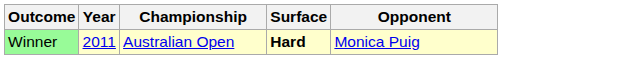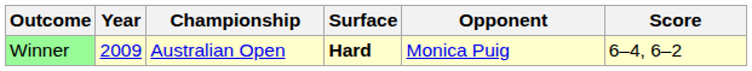 <table class="sortable wikitable" style=font-size:97%>
 <tr>
 <th>Outcome</th>
 <th>Year</th>
 <th width=140>Championship</th>
 <th>Surface</th>
 <th width=160>Opponent</th>
+<th width=110>Score</th>
 </tr>
 <tr style="background:#ffc;">
 <td style="background:#98fb98;">Winner</td>
-<td><a href='#'>2011</a></td>
+<td><a href='#'>2009</a></td>
 <td><a href='#'>Australian Open</a></td>
 <td><strong>Hard</strong></td>
 <td> <a href='#'>Monica Puig</a></td>
+<td>6–4, 6–2</td>
 </tr>
 </table>
